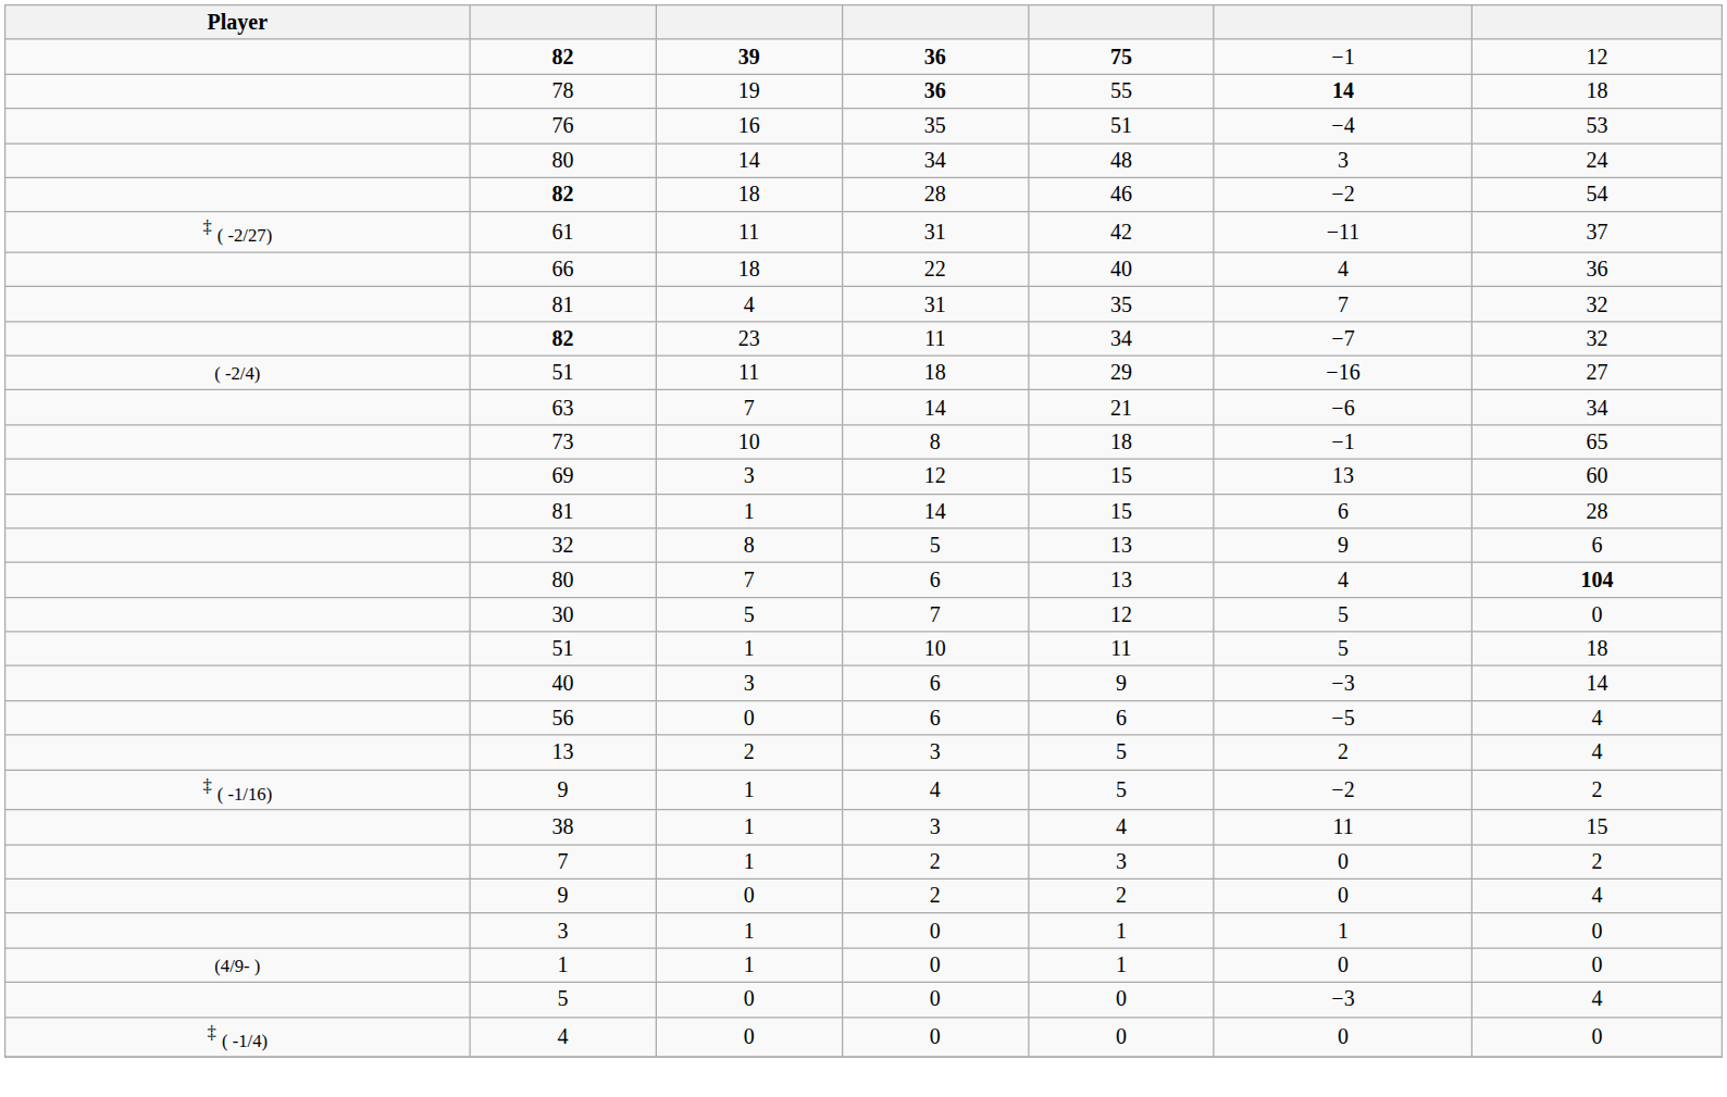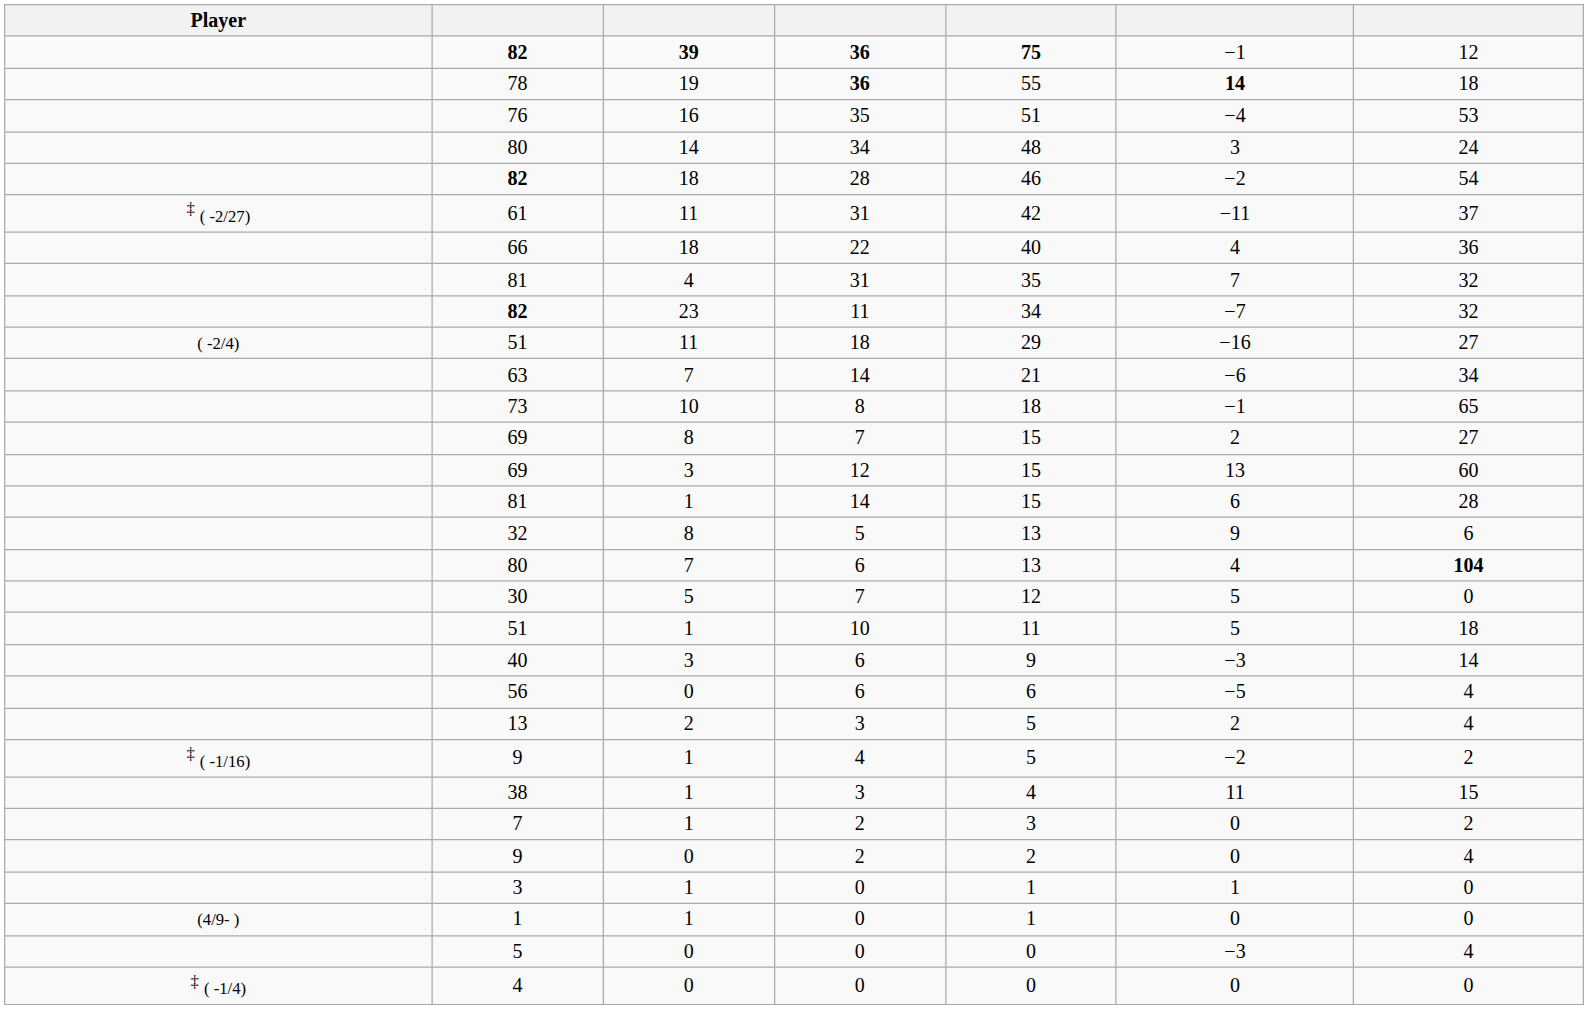 <table class="wikitable sortable" style="width:100%; text-align:center;">
 <tr>
 <th>Player</th>
 <th></th>
 <th></th>
 <th></th>
 <th></th>
 <th data-sort-type="number"></th>
 <th></th>
 </tr>
 <tr>
 <td></td>
 <td><strong>82</strong></td>
 <td><strong>39</strong></td>
 <td><strong>36</strong></td>
 <td><strong>75</strong></td>
 <td>−1</td>
 <td>12</td>
 </tr>
 <tr>
 <td></td>
 <td>78</td>
 <td>19</td>
 <td><strong>36</strong></td>
 <td>55</td>
 <td><strong>14</strong></td>
 <td>18</td>
 </tr>
 <tr>
 <td></td>
 <td>76</td>
 <td>16</td>
 <td>35</td>
 <td>51</td>
 <td>−4</td>
 <td>53</td>
 </tr>
 <tr>
 <td></td>
 <td>80</td>
 <td>14</td>
 <td>34</td>
 <td>48</td>
 <td>3</td>
 <td>24</td>
 </tr>
 <tr>
 <td></td>
 <td><strong>82</strong></td>
 <td>18</td>
 <td>28</td>
 <td>46</td>
 <td>−2</td>
 <td>54</td>
 </tr>
 <tr>
 <td><sup>‡</sup> <small>( -2/27)</small></td>
 <td>61</td>
 <td>11</td>
 <td>31</td>
 <td>42</td>
 <td>−11</td>
 <td>37 </td>
 </tr>
 <tr>
 <td></td>
 <td>66</td>
 <td>18</td>
 <td>22</td>
 <td>40</td>
 <td>4</td>
 <td>36</td>
 </tr>
 <tr>
 <td></td>
 <td>81</td>
 <td>4</td>
 <td>31</td>
 <td>35</td>
 <td>7</td>
 <td>32</td>
 </tr>
 <tr>
 <td></td>
 <td><strong>82</strong></td>
 <td>23</td>
 <td>11</td>
 <td>34</td>
 <td>−7</td>
 <td>32</td>
 </tr>
 <tr>
 <td> <small>( -2/4)</small></td>
 <td>51</td>
 <td>11</td>
 <td>18</td>
 <td>29</td>
 <td>−16</td>
 <td>27 </td>
 </tr>
 <tr>
 <td></td>
 <td>63</td>
 <td>7</td>
 <td>14</td>
 <td>21</td>
 <td>−6</td>
 <td>34</td>
 </tr>
 <tr>
 <td></td>
 <td>73</td>
 <td>10</td>
 <td>8</td>
 <td>18</td>
 <td>−1</td>
 <td>65</td>
+</tr>
+<tr>
+<td></td>
+<td>69</td>
+<td>8</td>
+<td>7</td>
+<td>15</td>
+<td>2</td>
+<td>27</td>
 </tr>
 <tr>
 <td></td>
 <td>69</td>
 <td>3</td>
 <td>12</td>
 <td>15</td>
 <td>13</td>
 <td>60</td>
 </tr>
 <tr>
 <td></td>
 <td>81</td>
 <td>1</td>
 <td>14</td>
 <td>15</td>
 <td>6</td>
 <td>28</td>
 </tr>
 <tr>
 <td></td>
 <td>32</td>
 <td>8</td>
 <td>5</td>
 <td>13</td>
 <td>9</td>
 <td>6</td>
 </tr>
 <tr>
 <td></td>
 <td>80</td>
 <td>7</td>
 <td>6</td>
 <td>13</td>
 <td>4</td>
 <td><strong>104</strong></td>
 </tr>
 <tr>
 <td></td>
 <td>30</td>
 <td>5</td>
 <td>7</td>
 <td>12</td>
 <td>5</td>
 <td>0</td>
 </tr>
 <tr>
 <td></td>
 <td>51</td>
 <td>1</td>
 <td>10</td>
 <td>11</td>
 <td>5</td>
 <td>18</td>
 </tr>
 <tr>
 <td></td>
 <td>40</td>
 <td>3</td>
 <td>6</td>
 <td>9</td>
 <td>−3</td>
 <td>14</td>
 </tr>
 <tr>
 <td></td>
 <td>56</td>
 <td>0</td>
 <td>6</td>
 <td>6</td>
 <td>−5</td>
 <td>4</td>
 </tr>
 <tr>
 <td></td>
 <td>13</td>
 <td>2</td>
 <td>3</td>
 <td>5</td>
 <td>2</td>
 <td>4</td>
 </tr>
 <tr>
 <td><sup>‡</sup> <small>( -1/16)</small></td>
 <td>9</td>
 <td>1</td>
 <td>4</td>
 <td>5</td>
 <td>−2</td>
 <td>2</td>
 </tr>
 <tr>
 <td></td>
 <td>38</td>
 <td>1</td>
 <td>3</td>
 <td>4</td>
 <td>11</td>
 <td>15</td>
 </tr>
 <tr>
 <td></td>
 <td>7</td>
 <td>1</td>
 <td>2</td>
 <td>3</td>
 <td>0</td>
 <td>2</td>
 </tr>
 <tr>
 <td></td>
 <td>9</td>
 <td>0</td>
 <td>2</td>
 <td>2</td>
 <td>0</td>
 <td>4</td>
 </tr>
 <tr>
 <td></td>
 <td>3</td>
 <td>1</td>
 <td>0</td>
 <td>1</td>
 <td>1</td>
 <td>0</td>
 </tr>
 <tr>
 <td> <small>(4/9- )</small></td>
 <td>1</td>
 <td>1</td>
 <td>0</td>
 <td>1</td>
 <td>0</td>
 <td>0</td>
 </tr>
 <tr>
 <td></td>
 <td>5</td>
 <td>0</td>
 <td>0</td>
 <td>0</td>
 <td>−3</td>
 <td>4</td>
 </tr>
 <tr>
 <td><sup>‡</sup> <small>( -1/4)</small></td>
 <td>4</td>
 <td>0</td>
 <td>0</td>
 <td>0</td>
 <td>0</td>
 <td>0</td>
 </tr>
 <tr>
 </tr>
 </table>
